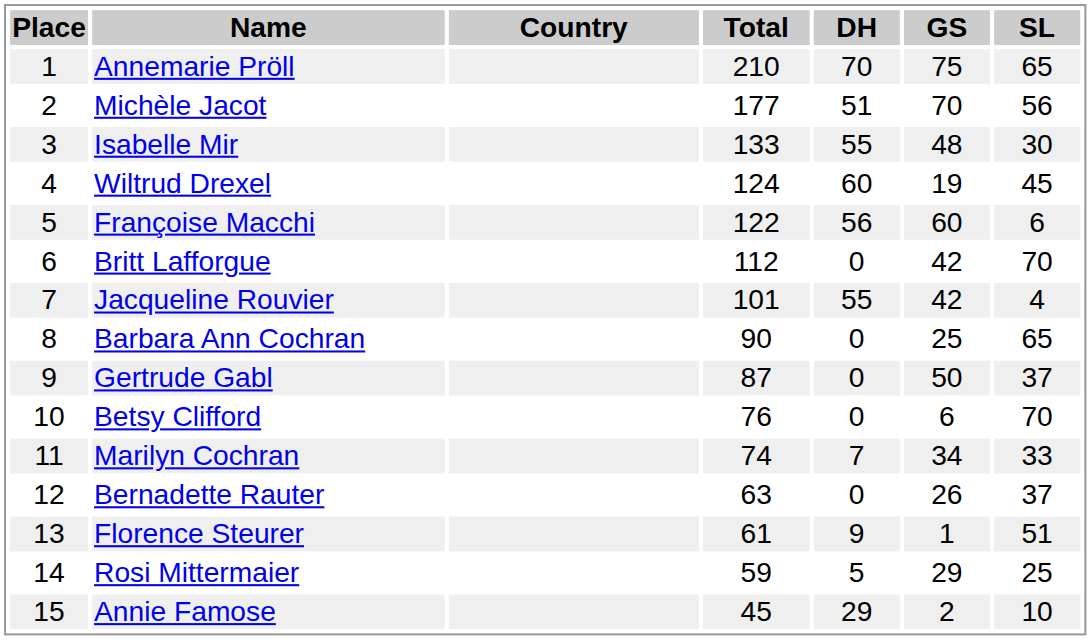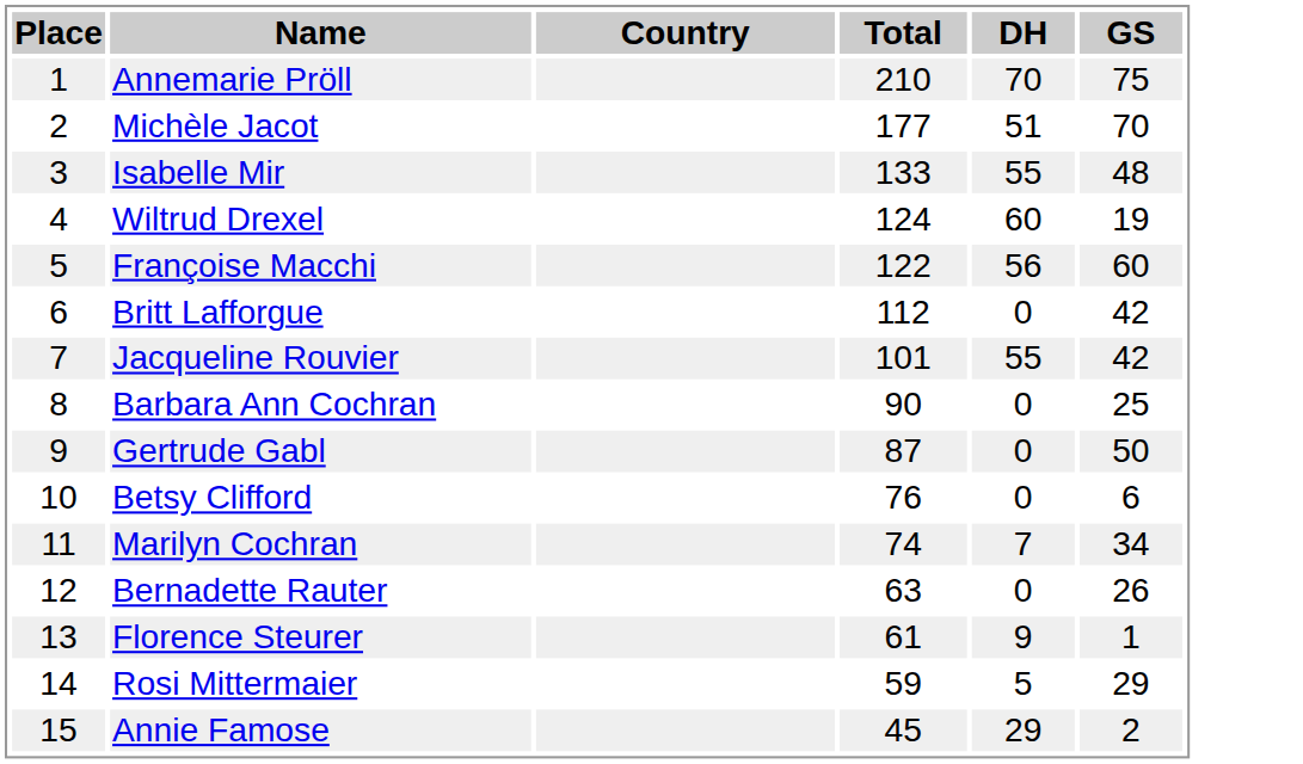 <table border="0" style="border: 1px solid #999; background-color:#FFFFFF; text-align:center; font-size:86%; line-height:15px;">
 <tr align="center" bgcolor="#CCCCCC">
 <th width=35>Place</th>
 <th width=170>Name</th>
 <th width=120>Country</th>
 <th width=50>Total</th>
 <th width=40>DH</th>
 <th width=40>GS</th>
-<th width=40>SL</th>
 </tr>
 <tr bgcolor="#EFEFEF">
 <td>1</td>
 <td align="left"><a href='#'>Annemarie Pröll</a></td>
 <td align="left"></td>
 <td>210</td>
 <td>70</td>
 <td>75</td>
-<td>65</td>
 </tr>
 <tr>
 <td>2</td>
 <td align="left"><a href='#'>Michèle Jacot</a></td>
 <td align="left"></td>
 <td>177</td>
 <td>51</td>
 <td>70</td>
-<td>56</td>
 </tr>
 <tr bgcolor="#EFEFEF">
 <td>3</td>
 <td align="left"><a href='#'>Isabelle Mir</a></td>
 <td align="left"></td>
 <td>133</td>
 <td>55</td>
 <td>48</td>
-<td>30</td>
 </tr>
 <tr>
 <td>4</td>
 <td align="left"><a href='#'>Wiltrud Drexel</a></td>
 <td align="left"></td>
 <td>124</td>
 <td>60</td>
 <td>19</td>
-<td>45</td>
 </tr>
 <tr bgcolor="#EFEFEF">
 <td>5</td>
 <td align="left"><a href='#'>Françoise Macchi</a></td>
 <td align="left"></td>
 <td>122</td>
 <td>56</td>
 <td>60</td>
-<td>6</td>
 </tr>
 <tr>
 <td>6</td>
 <td align="left"><a href='#'>Britt Lafforgue</a></td>
 <td align="left"></td>
 <td>112</td>
 <td>0</td>
 <td>42</td>
-<td>70</td>
 </tr>
 <tr bgcolor="#EFEFEF">
 <td>7</td>
 <td align="left"><a href='#'>Jacqueline Rouvier</a></td>
 <td align="left"></td>
 <td>101</td>
 <td>55</td>
 <td>42</td>
-<td>4</td>
 </tr>
 <tr>
 <td>8</td>
 <td align="left"><a href='#'>Barbara Ann Cochran</a></td>
 <td align="left"></td>
 <td>90</td>
 <td>0</td>
 <td>25</td>
-<td>65</td>
 </tr>
 <tr bgcolor="#EFEFEF">
 <td>9</td>
 <td align="left"><a href='#'>Gertrude Gabl</a></td>
 <td align="left"></td>
 <td>87</td>
 <td>0</td>
 <td>50</td>
-<td>37</td>
 </tr>
 <tr>
 <td>10</td>
 <td align="left"><a href='#'>Betsy Clifford</a></td>
 <td align="left"></td>
 <td>76</td>
 <td>0</td>
 <td>6</td>
-<td>70</td>
 </tr>
 <tr bgcolor="#EFEFEF">
 <td>11</td>
 <td align="left"><a href='#'>Marilyn Cochran</a></td>
 <td align="left"></td>
 <td>74</td>
 <td>7</td>
 <td>34</td>
-<td>33</td>
 </tr>
 <tr>
 <td>12</td>
 <td align="left"><a href='#'>Bernadette Rauter</a></td>
 <td align="left"></td>
 <td>63</td>
 <td>0</td>
 <td>26</td>
-<td>37</td>
 </tr>
 <tr bgcolor="#EFEFEF">
 <td>13</td>
 <td align="left"><a href='#'>Florence Steurer</a></td>
 <td align="left"></td>
 <td>61</td>
 <td>9</td>
 <td>1</td>
-<td>51</td>
 </tr>
 <tr>
 <td>14</td>
 <td align="left"><a href='#'>Rosi Mittermaier</a></td>
 <td align="left"></td>
 <td>59</td>
 <td>5</td>
 <td>29</td>
-<td>25</td>
 </tr>
 <tr bgcolor="#EFEFEF">
 <td>15</td>
 <td align="left"><a href='#'>Annie Famose</a></td>
 <td align="left"></td>
 <td>45</td>
 <td>29</td>
 <td>2</td>
-<td>10</td>
 </tr>
 </table>
